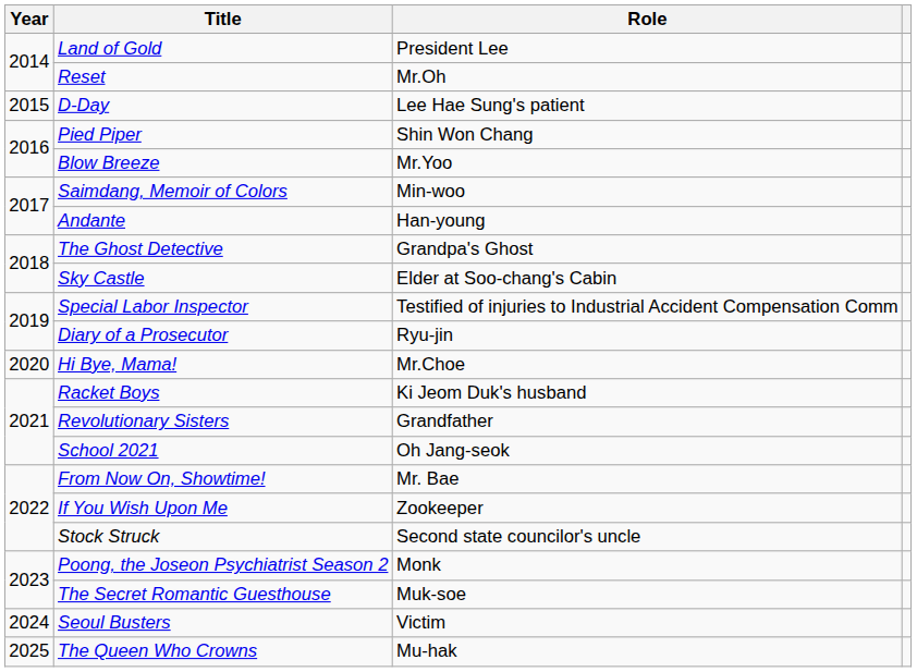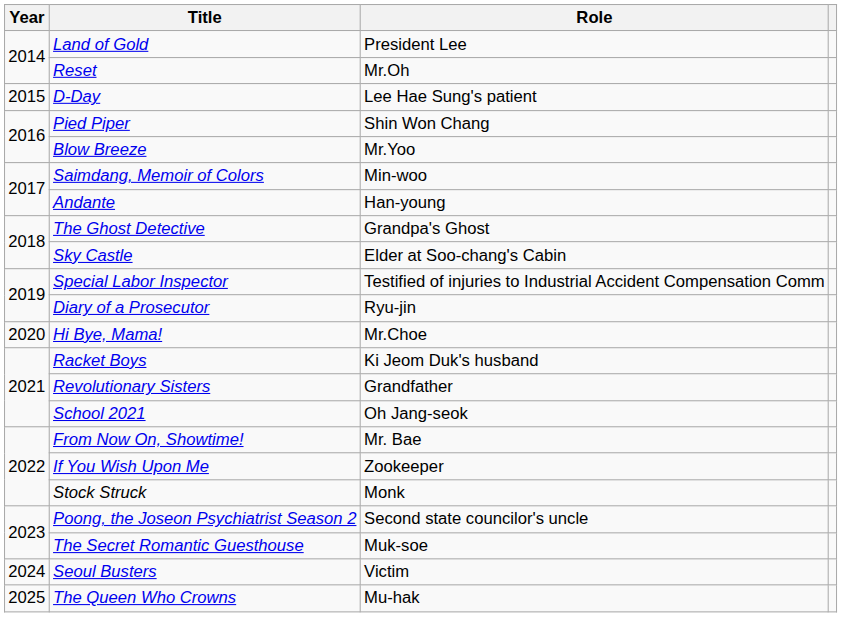 <table class="wikitable">
 <tr>
 <th>Year</th>
 <th>Title</th>
 <th>Role</th>
 <th></th>
 </tr>
 <tr>
 <td rowspan="2">2014</td>
 <td><em><a href='#'>Land of Gold</a></em></td>
 <td>President Lee</td>
 <td></td>
 </tr>
 <tr>
 <td><em><a href='#'>Reset</a></em></td>
 <td>Mr.Oh</td>
 <td></td>
 </tr>
 <tr>
 <td>2015</td>
 <td><em><a href='#'>D-Day</a></em></td>
 <td>Lee Hae Sung's patient</td>
 <td></td>
 </tr>
 <tr>
 <td rowspan="2">2016</td>
 <td><em><a href='#'>Pied Piper</a></em></td>
 <td>Shin Won Chang</td>
 <td></td>
 </tr>
 <tr>
 <td><em><a href='#'>Blow Breeze</a></em></td>
 <td>Mr.Yoo</td>
 <td></td>
 </tr>
 <tr>
 <td rowspan="2">2017</td>
 <td><em><a href='#'>Saimdang, Memoir of Colors</a></em></td>
 <td>Min-woo</td>
 <td></td>
 </tr>
 <tr>
 <td><em><a href='#'>Andante</a></em></td>
 <td>Han-young</td>
 <td></td>
 </tr>
 <tr>
 <td rowspan="2">2018</td>
 <td><em><a href='#'>The Ghost Detective</a></em></td>
 <td>Grandpa's Ghost</td>
 <td></td>
 </tr>
 <tr>
 <td><em><a href='#'>Sky Castle</a></em></td>
 <td>Elder at Soo-chang's Cabin</td>
 <td></td>
 </tr>
 <tr>
 <td rowspan="2">2019</td>
 <td><em><a href='#'>Special Labor Inspector</a></em></td>
 <td>Testified of injuries to Industrial Accident Compensation Comm</td>
 <td></td>
 </tr>
 <tr>
 <td><em><a href='#'>Diary of a Prosecutor</a></em></td>
 <td>Ryu-jin</td>
 <td></td>
 </tr>
 <tr>
 <td>2020</td>
 <td><em><a href='#'>Hi Bye, Mama!</a></em></td>
 <td>Mr.Choe</td>
 <td></td>
 </tr>
 <tr>
 <td rowspan="3">2021</td>
 <td><em><a href='#'>Racket Boys</a></em></td>
 <td>Ki Jeom Duk's husband</td>
 <td></td>
 </tr>
 <tr>
 <td><em><a href='#'>Revolutionary Sisters</a></em></td>
 <td>Grandfather</td>
 <td></td>
 </tr>
 <tr>
 <td><em><a href='#'>School 2021</a></em></td>
 <td>Oh Jang-seok</td>
 <td></td>
 </tr>
 <tr>
 <td rowspan="3">2022</td>
 <td><em><a href='#'>From Now On, Showtime!</a></em></td>
 <td>Mr. Bae</td>
 <td></td>
 </tr>
 <tr>
 <td><em><a href='#'>If You Wish Upon Me</a></em></td>
 <td>Zookeeper</td>
 <td></td>
 </tr>
 <tr>
 <td><em>Stock Struck</em></td>
-<td>Second state councilor's uncle</td>
+<td>Monk</td>
 <td></td>
 </tr>
 <tr>
 <td rowspan="2">2023</td>
 <td><em><a href='#'>Poong, the Joseon Psychiatrist Season 2</a></em></td>
-<td>Monk</td>
+<td>Second state councilor's uncle</td>
 <td></td>
 </tr>
 <tr>
 <td><em><a href='#'>The Secret Romantic Guesthouse</a></em></td>
 <td>Muk-soe</td>
 <td></td>
 </tr>
 <tr>
 <td>2024</td>
 <td><em><a href='#'>Seoul Busters</a></em></td>
 <td>Victim</td>
 <td></td>
 </tr>
 <tr>
 <td>2025</td>
 <td><em><a href='#'>The Queen Who Crowns</a></em></td>
 <td>Mu-hak</td>
 <td></td>
 </tr>
 </table>
